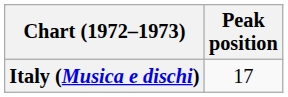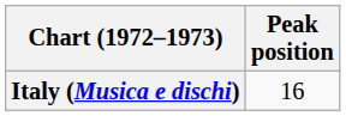 <table class="wikitable plainrowheaders" style="text-align:center">
 <tr>
 <th scope="col">Chart (1972–1973)</th>
 <th scope="col">Peak<br>position</th>
 </tr>
 <tr>
 <th scope="row">Italy (<em><a href='#'>Musica e dischi</a></em>)</th>
-<td style="text-align:center">17</td>
+<td style="text-align:center">16</td>
 </tr>
 </table>
